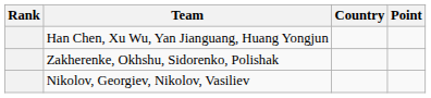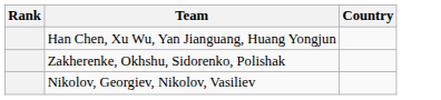 <table class="wikitable sortable">
 <tr>
 <th>Rank</th>
 <th>Team</th>
 <th>Country</th>
-<th>Point</th>
 </tr>
 <tr>
 <th></th>
 <td>Han Chen, Xu Wu, Yan Jianguang, Huang Yongjun</td>
-<td></td>
 <td></td>
 </tr>
 <tr>
 <th></th>
 <td>Zakherenke, Okhshu, Sidorenko, Polishak</td>
 <td></td>
-<td></td>
 </tr>
 <tr>
 <th></th>
 <td>Nikolov, Georgiev, Nikolov, Vasiliev</td>
 <td></td>
-<td></td>
 </tr>
 </table>
